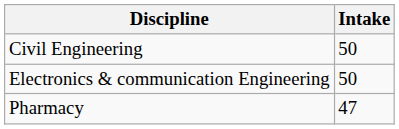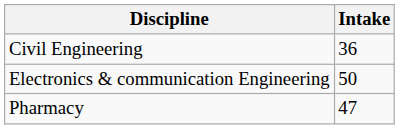 <table class="wikitable">
 <tr>
 <th>Discipline</th>
 <th>Intake</th>
 </tr>
 <tr>
 <td>Civil Engineering</td>
-<td>50</td>
+<td>36</td>
 </tr>
 <tr>
 <td>Electronics & communication Engineering</td>
 <td>50</td>
 </tr>
 <tr>
 <td>Pharmacy</td>
 <td>47</td>
 </tr>
 </table>
